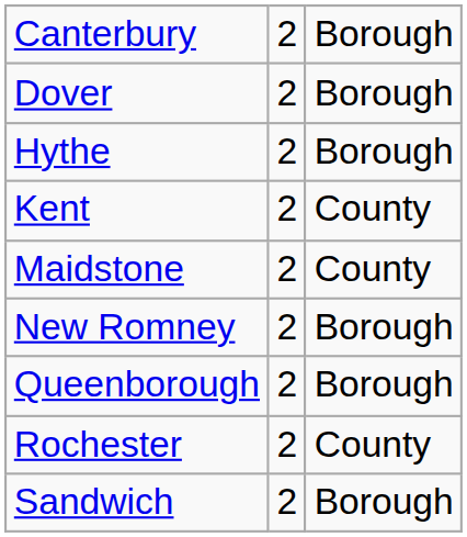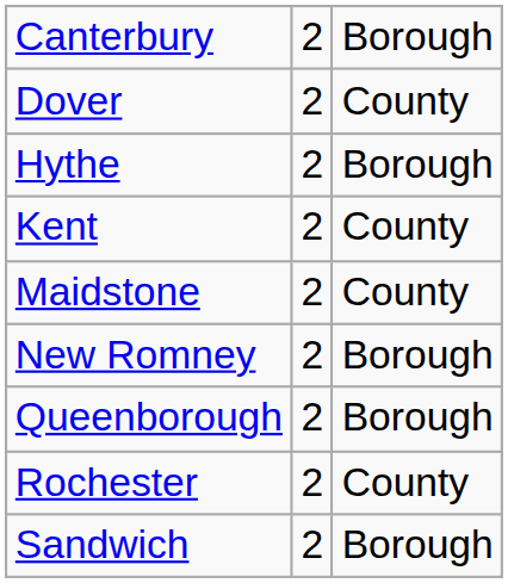 <table class="wikitable sortable">
 <tr>
 <td><a href='#'>Canterbury</a></td>
 <td>2</td>
 <td>Borough</td>
 </tr>
 <tr>
 <td><a href='#'>Dover</a></td>
 <td>2</td>
-<td>Borough</td>
+<td>County</td>
 </tr>
 <tr>
 <td><a href='#'>Hythe</a></td>
 <td align="center">2</td>
 <td>Borough</td>
 </tr>
 <tr>
 <td><a href='#'>Kent</a></td>
 <td align="center">2</td>
 <td>County</td>
 </tr>
 <tr>
 <td><a href='#'>Maidstone</a></td>
 <td>2</td>
 <td>County</td>
 </tr>
 <tr>
 <td><a href='#'>New Romney</a></td>
 <td>2</td>
 <td>Borough</td>
 </tr>
 <tr>
 <td><a href='#'>Queenborough</a></td>
 <td>2</td>
 <td>Borough</td>
 </tr>
 <tr>
 <td><a href='#'>Rochester</a></td>
 <td>2</td>
 <td>County</td>
 </tr>
 <tr>
 <td><a href='#'>Sandwich</a></td>
 <td>2</td>
 <td>Borough</td>
 </tr>
 </table>
